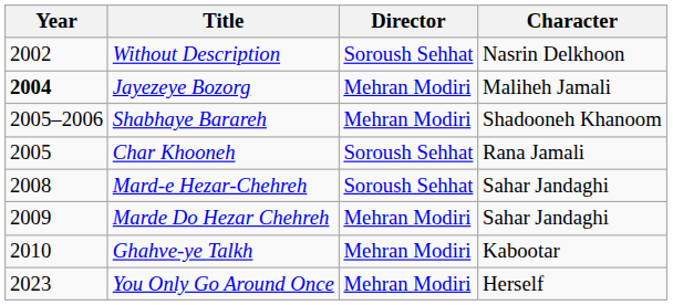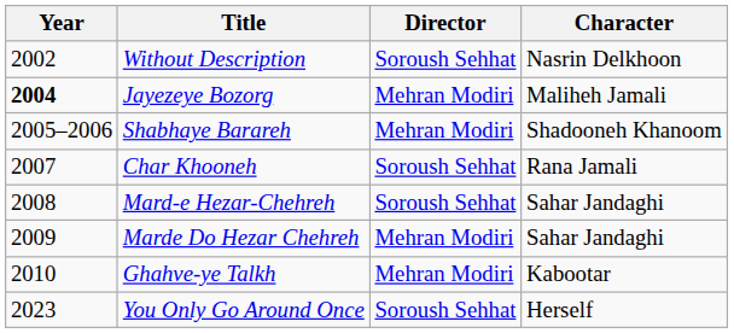 <table class="wikitable" border="1">
 <tr>
 <th>Year</th>
 <th>Title</th>
 <th>Director</th>
 <th>Character</th>
 </tr>
 <tr>
 <td>2002</td>
 <td><em><a href='#'>Without Description</a></em></td>
 <td><a href='#'>Soroush Sehhat</a></td>
 <td>Nasrin Delkhoon</td>
 </tr>
 <tr>
 <td><strong>2004</strong></td>
 <td><em><a href='#'>Jayezeye Bozorg</a></em></td>
 <td><a href='#'>Mehran Modiri</a></td>
 <td>Maliheh Jamali</td>
 </tr>
 <tr>
 <td>2005–2006</td>
 <td><em><a href='#'>Shabhaye Barareh</a></em></td>
 <td><a href='#'>Mehran Modiri</a></td>
 <td>Shadooneh Khanoom</td>
 </tr>
 <tr>
-<td>2005</td>
+<td>2007</td>
 <td><em><a href='#'>Char Khooneh</a></em></td>
 <td><a href='#'>Soroush Sehhat</a></td>
 <td>Rana Jamali</td>
 </tr>
 <tr>
 <td>2008</td>
 <td><em><a href='#'>Mard-e Hezar-Chehreh</a></em></td>
 <td><a href='#'>Soroush Sehhat</a></td>
 <td>Sahar Jandaghi</td>
 </tr>
 <tr>
 <td>2009</td>
 <td><em><a href='#'>Marde Do Hezar Chehreh</a></em></td>
 <td><a href='#'>Mehran Modiri</a></td>
 <td>Sahar Jandaghi</td>
 </tr>
 <tr>
 <td>2010</td>
 <td><em><a href='#'>Ghahve-ye Talkh</a></em></td>
 <td><a href='#'>Mehran Modiri</a></td>
 <td>Kabootar</td>
 </tr>
 <tr>
 <td>2023</td>
 <td><em><a href='#'>You Only Go Around Once</a></em></td>
-<td><a href='#'>Mehran Modiri</a></td>
+<td><a href='#'>Soroush Sehhat</a></td>
 <td>Herself</td>
 </tr>
 </table>
